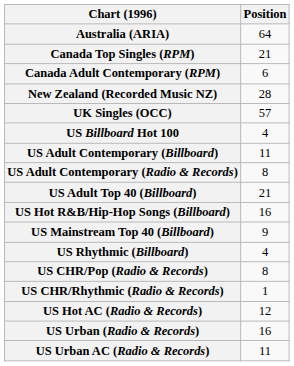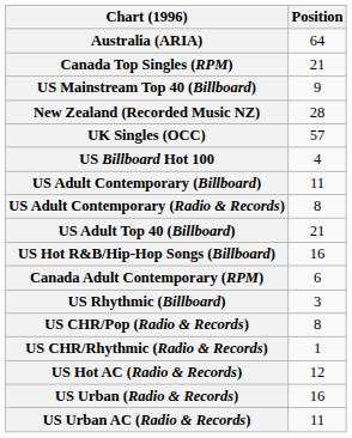 <table class="wikitable sortable plainrowheaders" style="text-align:center;">
 <tr>
 <th>Chart (1996)</th>
 <th>Position</th>
 </tr>
 <tr>
 <th scope="row">Australia (ARIA)</th>
 <td>64</td>
 </tr>
 <tr>
 <th scope="row">Canada Top Singles (<em>RPM</em>)</th>
 <td>21</td>
 </tr>
 <tr>
-<th scope="row">Canada Adult Contemporary (<em>RPM</em>)</th>
-<td>6</td>
+<th scope="row">US Mainstream Top 40 (<em>Billboard</em>)</th>
+<td>9</td>
 </tr>
 <tr>
 <th scope="row">New Zealand (Recorded Music NZ)</th>
 <td>28</td>
 </tr>
 <tr>
 <th scope="row">UK Singles (OCC)</th>
 <td>57</td>
 </tr>
 <tr>
 <th scope="row">US <em>Billboard</em> Hot 100</th>
 <td>4</td>
 </tr>
 <tr>
 <th scope="row">US Adult Contemporary (<em>Billboard</em>)</th>
 <td>11</td>
 </tr>
 <tr>
 <th scope="row">US Adult Contemporary (<em>Radio & Records</em>)</th>
 <td>8</td>
 </tr>
 <tr>
 <th scope="row">US Adult Top 40 (<em>Billboard</em>)</th>
 <td>21</td>
 </tr>
 <tr>
 <th scope="row">US Hot R&B/Hip-Hop Songs (<em>Billboard</em>)</th>
 <td>16</td>
 </tr>
 <tr>
-<th scope="row">US Mainstream Top 40 (<em>Billboard</em>)</th>
-<td>9</td>
+<th scope="row">Canada Adult Contemporary (<em>RPM</em>)</th>
+<td>6</td>
 </tr>
 <tr>
 <th scope="row">US Rhythmic (<em>Billboard</em>)</th>
-<td>4</td>
+<td>3</td>
 </tr>
 <tr>
 <th scope="row">US CHR/Pop (<em>Radio & Records</em>)</th>
 <td>8</td>
 </tr>
 <tr>
 <th scope="row">US CHR/Rhythmic (<em>Radio & Records</em>)</th>
 <td>1</td>
 </tr>
 <tr>
 <th scope="row">US Hot AC (<em>Radio & Records</em>)</th>
 <td>12</td>
 </tr>
 <tr>
 <th scope="row">US Urban (<em>Radio & Records</em>)</th>
 <td>16</td>
 </tr>
 <tr>
 <th scope="row">US Urban AC (<em>Radio & Records</em>)</th>
 <td>11</td>
 </tr>
 </table>
